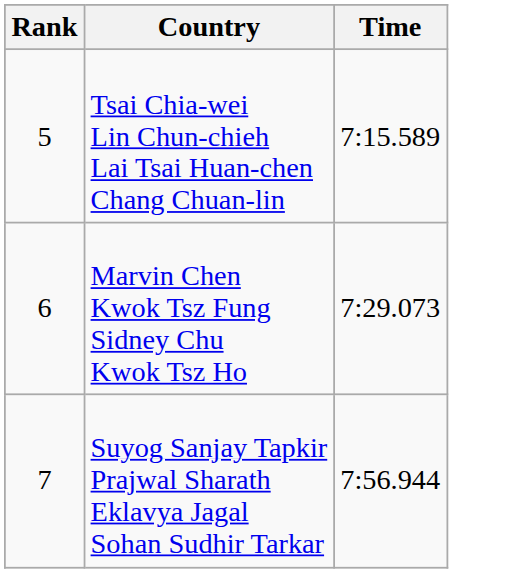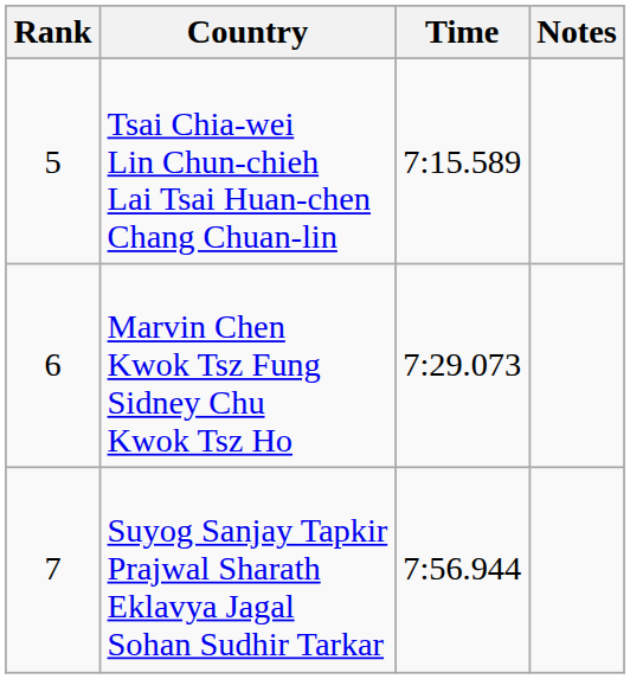 <table class="wikitable sortable" style="text-align:center">
 <tr>
 <th>Rank</th>
 <th>Country</th>
 <th>Time</th>
+<th>Notes</th>
 </tr>
 <tr>
 <td>5</td>
 <td align=left><br><a href='#'>Tsai Chia-wei</a><br><a href='#'>Lin Chun-chieh</a><br><a href='#'>Lai Tsai Huan-chen</a><br><a href='#'>Chang Chuan-lin</a></td>
 <td>7:15.589</td>
+<td></td>
 </tr>
 <tr>
 <td>6</td>
 <td align=left><br><a href='#'>Marvin Chen</a><br><a href='#'>Kwok Tsz Fung</a><br><a href='#'>Sidney Chu</a><br><a href='#'>Kwok Tsz Ho</a></td>
 <td>7:29.073</td>
+<td></td>
 </tr>
 <tr>
 <td>7</td>
 <td align=left><br><a href='#'>Suyog Sanjay Tapkir</a> <br><a href='#'>Prajwal Sharath</a> <br><a href='#'>Eklavya Jagal</a><br><a href='#'>Sohan Sudhir Tarkar</a></td>
 <td>7:56.944</td>
+<td></td>
 </tr>
 </table>
